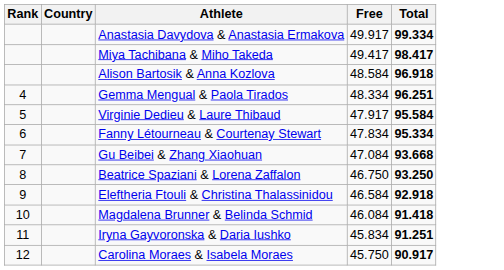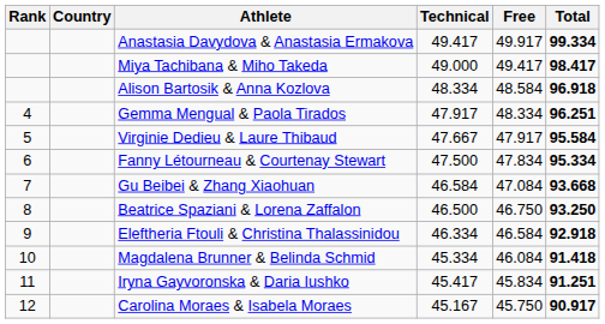 <table class="wikitable sortable" style="text-align:center">
 <tr>
 <th>Rank</th>
 <th>Country</th>
 <th>Athlete</th>
+<th>Technical</th>
 <th>Free</th>
 <th>Total</th>
 </tr>
 <tr>
 <td></td>
 <td align=left></td>
 <td align=left><a href='#'>Anastasia Davydova</a> & <a href='#'>Anastasia Ermakova</a></td>
+<td>49.417</td>
 <td>49.917</td>
 <td><strong>99.334</strong></td>
 </tr>
 <tr>
 <td></td>
 <td align=left></td>
 <td align=left><a href='#'>Miya Tachibana</a> & <a href='#'>Miho Takeda</a></td>
+<td>49.000</td>
 <td>49.417</td>
 <td><strong>98.417</strong></td>
 </tr>
 <tr>
 <td></td>
 <td align=left></td>
 <td align=left><a href='#'>Alison Bartosik</a> & <a href='#'>Anna Kozlova</a></td>
+<td>48.334</td>
 <td>48.584</td>
 <td><strong>96.918</strong></td>
 </tr>
 <tr>
 <td>4</td>
 <td align=left></td>
 <td align=left><a href='#'>Gemma Mengual</a> & <a href='#'>Paola Tirados</a></td>
+<td>47.917</td>
 <td>48.334</td>
 <td><strong>96.251</strong></td>
 </tr>
 <tr>
 <td>5</td>
 <td align=left></td>
 <td align=left><a href='#'>Virginie Dedieu</a> & <a href='#'>Laure Thibaud</a></td>
+<td>47.667</td>
 <td>47.917</td>
 <td><strong>95.584</strong></td>
 </tr>
 <tr>
 <td>6</td>
 <td align=left></td>
 <td align=left><a href='#'>Fanny Létourneau</a> & <a href='#'>Courtenay Stewart</a></td>
+<td>47.500</td>
 <td>47.834</td>
 <td><strong>95.334</strong></td>
 </tr>
 <tr>
 <td>7</td>
 <td align=left></td>
 <td align=left><a href='#'>Gu Beibei</a> & <a href='#'>Zhang Xiaohuan</a></td>
+<td>46.584</td>
 <td>47.084</td>
 <td><strong>93.668</strong></td>
 </tr>
 <tr>
 <td>8</td>
 <td align=left></td>
 <td align=left><a href='#'>Beatrice Spaziani</a> & <a href='#'>Lorena Zaffalon</a></td>
+<td>46.500</td>
 <td>46.750</td>
 <td><strong>93.250</strong></td>
 </tr>
 <tr>
 <td>9</td>
 <td align=left></td>
 <td align=left><a href='#'>Eleftheria Ftouli</a> & <a href='#'>Christina Thalassinidou</a></td>
+<td>46.334</td>
 <td>46.584</td>
 <td><strong>92.918</strong></td>
 </tr>
 <tr>
 <td>10</td>
 <td align=left></td>
 <td align=left><a href='#'>Magdalena Brunner</a> & <a href='#'>Belinda Schmid</a></td>
+<td>45.334</td>
 <td>46.084</td>
 <td><strong>91.418</strong></td>
 </tr>
 <tr>
 <td>11</td>
 <td align=left></td>
 <td align=left><a href='#'>Iryna Gayvoronska</a> & <a href='#'>Daria Iushko</a></td>
+<td>45.417</td>
 <td>45.834</td>
 <td><strong>91.251</strong></td>
 </tr>
 <tr>
 <td>12</td>
 <td align=left></td>
 <td align=left><a href='#'>Carolina Moraes</a> & <a href='#'>Isabela Moraes</a></td>
+<td>45.167</td>
 <td>45.750</td>
 <td><strong>90.917</strong></td>
 </tr>
 </table>
